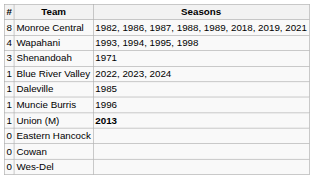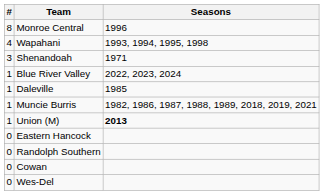 <table class="wikitable" style=>
 <tr>
 <th>#</th>
 <th>Team</th>
 <th>Seasons</th>
 </tr>
 <tr>
 <td>8</td>
 <td>Monroe Central</td>
-<td>1982, 1986, 1987, 1988, 1989, 2018, 2019, 2021</td>
+<td>1996</td>
 </tr>
 <tr>
 <td>4</td>
 <td>Wapahani</td>
 <td>1993, 1994, 1995, 1998</td>
 </tr>
 <tr>
 <td>3</td>
 <td>Shenandoah</td>
 <td>1971</td>
 </tr>
 <tr>
 <td>1</td>
 <td>Blue River Valley</td>
 <td>2022, 2023, 2024</td>
 </tr>
 <tr>
 <td>1</td>
 <td>Daleville</td>
 <td>1985</td>
 </tr>
 <tr>
 <td>1</td>
 <td>Muncie Burris</td>
-<td>1996</td>
+<td>1982, 1986, 1987, 1988, 1989, 2018, 2019, 2021</td>
 </tr>
 <tr>
 <td>1</td>
 <td>Union (M)</td>
 <td><strong>2013</strong></td>
 </tr>
 <tr>
 <td>0</td>
 <td>Eastern Hancock</td>
 <td></td>
 </tr>
 <tr>
 <td>0</td>
+<td>Randolph Southern</td>
+<td></td>
+</tr>
+<tr>
+<td>0</td>
 <td>Cowan</td>
 <td></td>
 </tr>
 <tr>
 <td>0</td>
 <td>Wes-Del</td>
 <td></td>
 </tr>
 </table>
